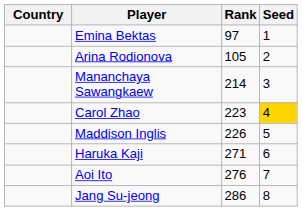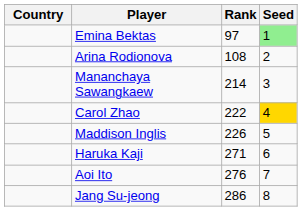 <table class="wikitable">
 <tr>
 <th width="75">Country</th>
 <th width="175">Player</th>
 <th>Rank</th>
 <th>Seed</th>
 </tr>
 <tr>
 <td></td>
 <td><a href='#'>Emina Bektas</a></td>
 <td>97</td>
-<td>1</td>
+<td style="background: lightgreen;">1</td>
 </tr>
 <tr>
 <td></td>
 <td><a href='#'>Arina Rodionova</a></td>
-<td>105</td>
+<td>108</td>
 <td>2</td>
 </tr>
 <tr>
 <td></td>
 <td><a href='#'>Mananchaya Sawangkaew</a></td>
 <td>214</td>
 <td>3</td>
 </tr>
 <tr>
 <td></td>
 <td><a href='#'>Carol Zhao</a></td>
-<td>223</td>
+<td>222</td>
 <td style="background: gold;">4</td>
 </tr>
 <tr>
 <td></td>
 <td><a href='#'>Maddison Inglis</a></td>
 <td>226</td>
 <td>5</td>
 </tr>
 <tr>
 <td></td>
 <td><a href='#'>Haruka Kaji</a></td>
 <td>271</td>
 <td>6</td>
 </tr>
 <tr>
 <td></td>
 <td><a href='#'>Aoi Ito</a></td>
 <td>276</td>
 <td>7</td>
 </tr>
 <tr>
 <td></td>
 <td><a href='#'>Jang Su-jeong</a></td>
 <td>286</td>
 <td>8</td>
 </tr>
 </table>
